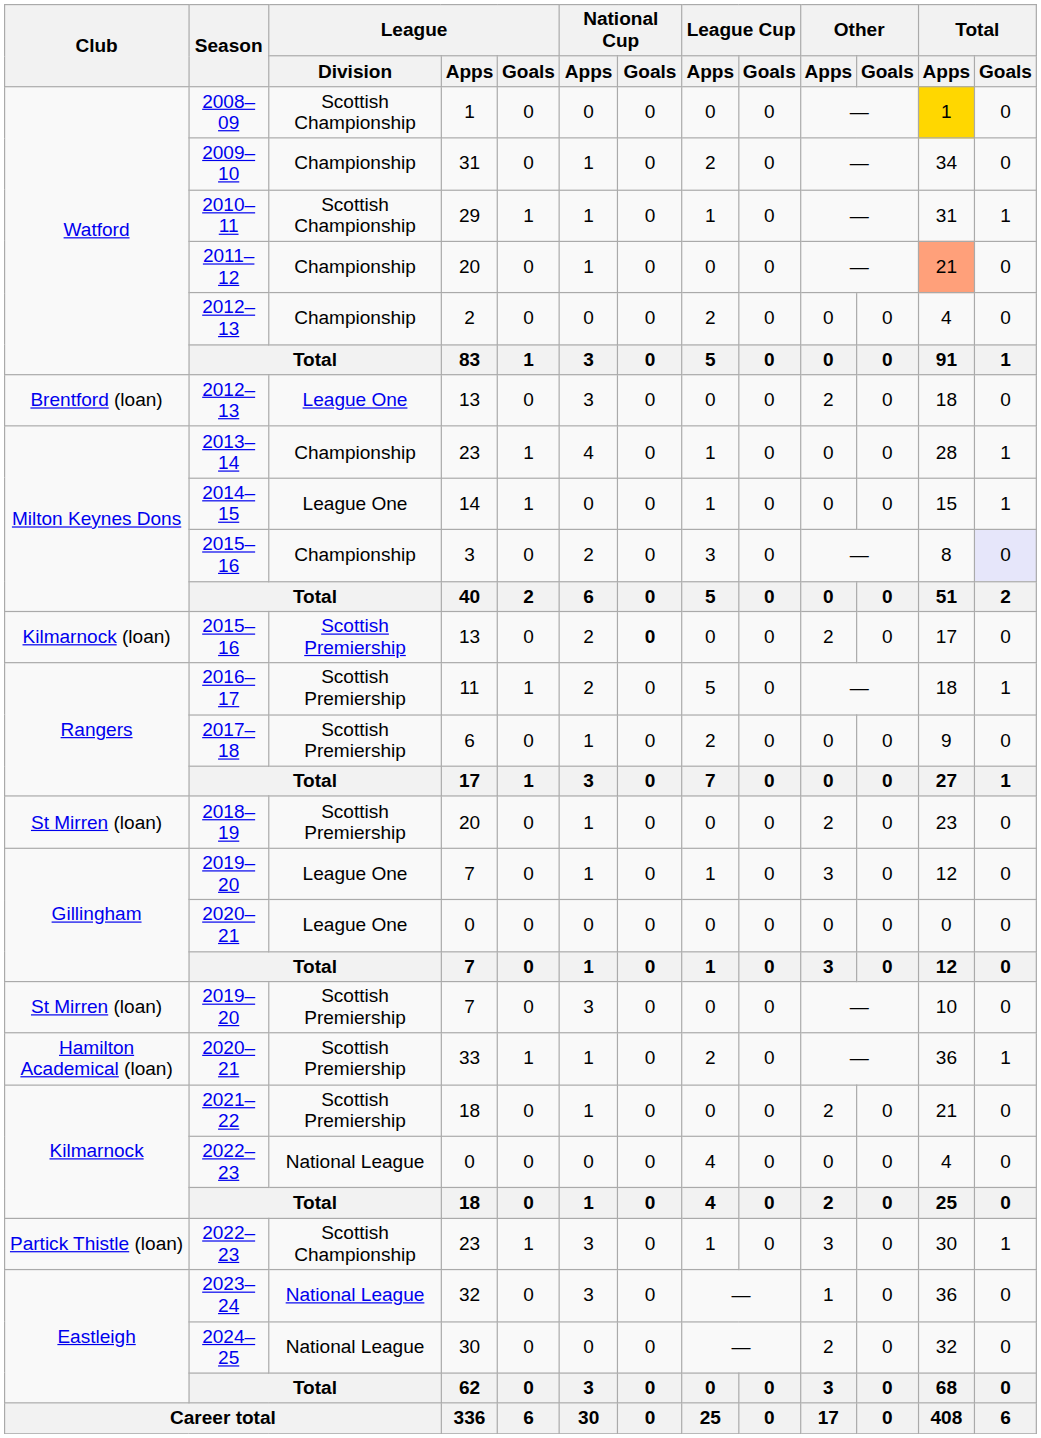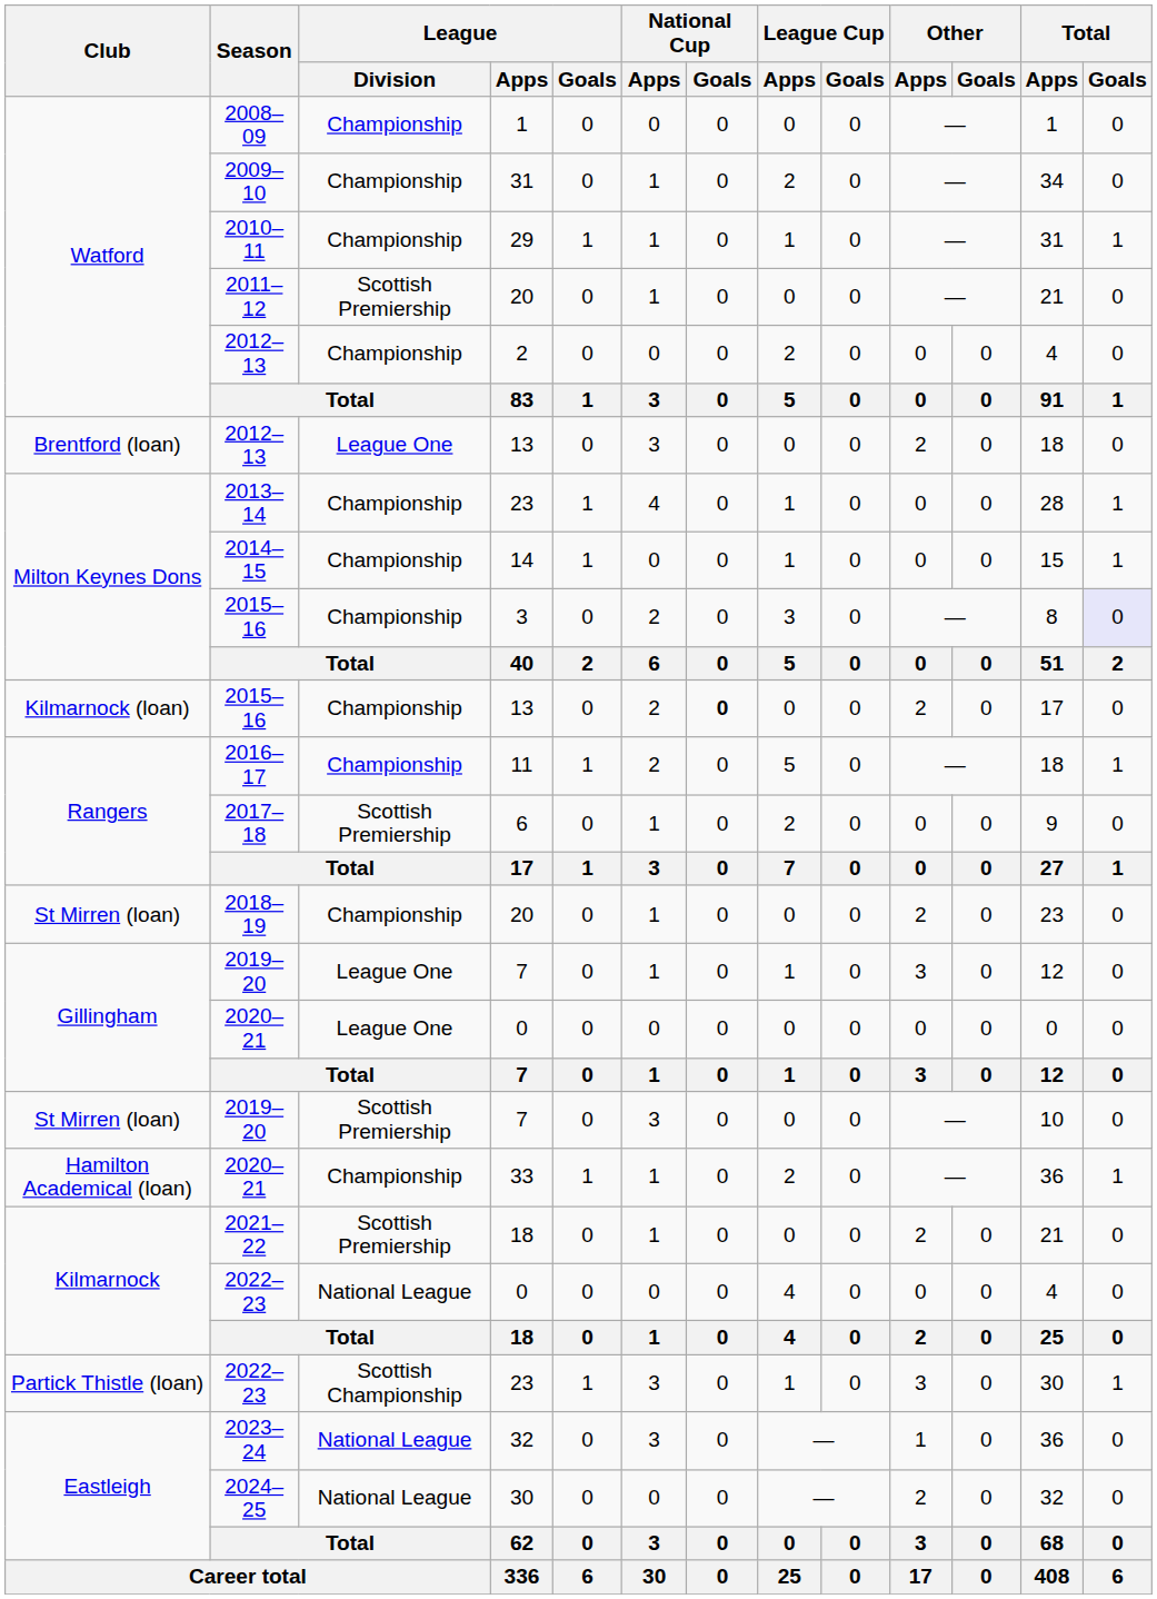 <table class="wikitable" style="text-align:center;">
 <tr>
 <th rowspan=2>Club</th>
 <th rowspan=2>Season</th>
 <th colspan=3>League</th>
 <th colspan=2>National Cup</th>
 <th colspan=2>League Cup</th>
 <th colspan=2>Other</th>
 <th colspan=2>Total</th>
 </tr>
 <tr>
 <th>Division</th>
 <th>Apps</th>
 <th>Goals</th>
 <th>Apps</th>
 <th>Goals</th>
 <th>Apps</th>
 <th>Goals</th>
 <th>Apps</th>
 <th>Goals</th>
 <th>Apps</th>
 <th>Goals</th>
 </tr>
 <tr>
 <td rowspan=6><a href='#'>Watford</a></td>
 <td><a href='#'>2008–09</a></td>
-<td>Scottish Championship</td>
+<td><a href='#'>Championship</a></td>
 <td>1</td>
 <td>0</td>
 <td>0</td>
 <td>0</td>
 <td>0</td>
 <td>0</td>
 <td colspan="2">—</td>
-<td style="background: gold;">1</td>
+<td>1</td>
 <td>0</td>
 </tr>
 <tr>
 <td><a href='#'>2009–10</a></td>
 <td>Championship</td>
 <td>31</td>
 <td>0</td>
 <td>1</td>
 <td>0</td>
 <td>2</td>
 <td>0</td>
 <td colspan="2">—</td>
 <td>34</td>
 <td>0</td>
 </tr>
 <tr>
 <td><a href='#'>2010–11</a></td>
-<td>Scottish Championship</td>
+<td>Championship</td>
 <td>29</td>
 <td>1</td>
 <td>1</td>
 <td>0</td>
 <td>1</td>
 <td>0</td>
 <td colspan="2">—</td>
 <td>31</td>
 <td>1</td>
 </tr>
 <tr>
 <td><a href='#'>2011–12</a></td>
-<td>Championship</td>
+<td>Scottish Premiership</td>
 <td>20</td>
 <td>0</td>
 <td>1</td>
 <td>0</td>
 <td>0</td>
 <td>0</td>
 <td colspan="2">—</td>
-<td style="background: lightsalmon;">21</td>
+<td>21</td>
 <td>0</td>
 </tr>
 <tr>
 <td><a href='#'>2012–13</a></td>
 <td>Championship</td>
 <td>2</td>
 <td>0</td>
 <td>0</td>
 <td>0</td>
 <td>2</td>
 <td>0</td>
 <td>0</td>
 <td>0</td>
 <td>4</td>
 <td>0</td>
 </tr>
 <tr>
 <th colspan=2>Total</th>
 <th>83</th>
 <th>1</th>
 <th>3</th>
 <th>0</th>
 <th>5</th>
 <th>0</th>
 <th>0</th>
 <th>0</th>
 <th>91</th>
 <th>1</th>
 </tr>
 <tr>
 <td><a href='#'>Brentford</a> (loan)</td>
 <td><a href='#'>2012–13</a></td>
 <td><a href='#'>League One</a></td>
 <td>13</td>
 <td>0</td>
 <td>3</td>
 <td>0</td>
 <td>0</td>
 <td>0</td>
 <td>2</td>
 <td>0</td>
 <td>18</td>
 <td>0</td>
 </tr>
 <tr>
 <td rowspan=4><a href='#'>Milton Keynes Dons</a></td>
 <td><a href='#'>2013–14</a></td>
 <td>Championship</td>
 <td>23</td>
 <td>1</td>
 <td>4</td>
 <td>0</td>
 <td>1</td>
 <td>0</td>
 <td>0</td>
 <td>0</td>
 <td>28</td>
 <td>1</td>
 </tr>
 <tr>
 <td><a href='#'>2014–15</a></td>
-<td>League One</td>
+<td>Championship</td>
 <td>14</td>
 <td>1</td>
 <td>0</td>
 <td>0</td>
 <td>1</td>
 <td>0</td>
 <td>0</td>
 <td>0</td>
 <td>15</td>
 <td>1</td>
 </tr>
 <tr>
 <td><a href='#'>2015–16</a></td>
 <td>Championship</td>
 <td>3</td>
 <td>0</td>
 <td>2</td>
 <td>0</td>
 <td>3</td>
 <td>0</td>
 <td colspan="2">—</td>
 <td>8</td>
 <td style="background: lavender;">0</td>
 </tr>
 <tr>
 <th colspan=2>Total</th>
 <th>40</th>
 <th>2</th>
 <th>6</th>
 <th>0</th>
 <th>5</th>
 <th>0</th>
 <th>0</th>
 <th>0</th>
 <th>51</th>
 <th>2</th>
 </tr>
 <tr>
 <td><a href='#'>Kilmarnock</a> (loan)</td>
 <td><a href='#'>2015–16</a></td>
-<td><a href='#'>Scottish Premiership</a></td>
+<td>Championship</td>
 <td>13</td>
 <td>0</td>
 <td>2</td>
 <td><strong>0</strong></td>
 <td>0</td>
 <td>0</td>
 <td>2</td>
 <td>0</td>
 <td>17</td>
 <td>0</td>
 </tr>
 <tr>
 <td rowspan=3><a href='#'>Rangers</a></td>
 <td><a href='#'>2016–17</a></td>
-<td>Scottish Premiership</td>
+<td><a href='#'>Championship</a></td>
 <td>11</td>
 <td>1</td>
 <td>2</td>
 <td>0</td>
 <td>5</td>
 <td>0</td>
 <td colspan="2">—</td>
 <td>18</td>
 <td>1</td>
 </tr>
 <tr>
 <td><a href='#'>2017–18</a></td>
 <td>Scottish Premiership</td>
 <td>6</td>
 <td>0</td>
 <td>1</td>
 <td>0</td>
 <td>2</td>
 <td>0</td>
 <td>0</td>
 <td>0</td>
 <td>9</td>
 <td>0</td>
 </tr>
 <tr>
 <th colspan=2>Total</th>
 <th>17</th>
 <th>1</th>
 <th>3</th>
 <th>0</th>
 <th>7</th>
 <th>0</th>
 <th>0</th>
 <th>0</th>
 <th>27</th>
 <th>1</th>
 </tr>
 <tr>
 <td><a href='#'>St Mirren</a> (loan)</td>
 <td><a href='#'>2018–19</a></td>
-<td>Scottish Premiership</td>
+<td>Championship</td>
 <td>20</td>
 <td>0</td>
 <td>1</td>
 <td>0</td>
 <td>0</td>
 <td>0</td>
 <td>2</td>
 <td>0</td>
 <td>23</td>
 <td>0</td>
 </tr>
 <tr>
 <td rowspan=3><a href='#'>Gillingham</a></td>
 <td><a href='#'>2019–20</a></td>
 <td>League One</td>
 <td>7</td>
 <td>0</td>
 <td>1</td>
 <td>0</td>
 <td>1</td>
 <td>0</td>
 <td>3</td>
 <td>0</td>
 <td>12</td>
 <td>0</td>
 </tr>
 <tr>
 <td><a href='#'>2020–21</a></td>
 <td>League One</td>
 <td>0</td>
 <td>0</td>
 <td>0</td>
 <td>0</td>
 <td>0</td>
 <td>0</td>
 <td>0</td>
 <td>0</td>
 <td>0</td>
 <td>0</td>
 </tr>
 <tr>
 <th colspan=2>Total</th>
 <th>7</th>
 <th>0</th>
 <th>1</th>
 <th>0</th>
 <th>1</th>
 <th>0</th>
 <th>3</th>
 <th>0</th>
 <th>12</th>
 <th>0</th>
 </tr>
 <tr>
 <td><a href='#'>St Mirren</a> (loan)</td>
 <td><a href='#'>2019–20</a></td>
 <td>Scottish Premiership</td>
 <td>7</td>
 <td>0</td>
 <td>3</td>
 <td>0</td>
 <td>0</td>
 <td>0</td>
 <td colspan=2>—</td>
 <td>10</td>
 <td>0</td>
 </tr>
 <tr>
 <td><a href='#'>Hamilton Academical</a> (loan)</td>
 <td><a href='#'>2020–21</a></td>
-<td>Scottish Premiership</td>
+<td>Championship</td>
 <td>33</td>
 <td>1</td>
 <td>1</td>
 <td>0</td>
 <td>2</td>
 <td>0</td>
 <td colspan=2>—</td>
 <td>36</td>
 <td>1</td>
 </tr>
 <tr>
 <td rowspan="3"><a href='#'>Kilmarnock</a></td>
 <td><a href='#'>2021–22</a></td>
 <td>Scottish Premiership</td>
 <td>18</td>
 <td>0</td>
 <td>1</td>
 <td>0</td>
 <td>0</td>
 <td>0</td>
 <td>2</td>
 <td>0</td>
 <td>21</td>
 <td>0</td>
 </tr>
 <tr>
 <td><a href='#'>2022–23</a></td>
 <td>National League</td>
 <td>0</td>
 <td>0</td>
 <td>0</td>
 <td>0</td>
 <td>4</td>
 <td>0</td>
 <td>0</td>
 <td>0</td>
 <td>4</td>
 <td>0</td>
 </tr>
 <tr>
 <th colspan="2">Total</th>
 <th>18</th>
 <th>0</th>
 <th>1</th>
 <th>0</th>
 <th>4</th>
 <th>0</th>
 <th>2</th>
 <th>0</th>
 <th>25</th>
 <th>0</th>
 </tr>
 <tr>
 <td><a href='#'>Partick Thistle</a> (loan)</td>
 <td><a href='#'>2022–23</a></td>
 <td>Scottish Championship</td>
 <td>23</td>
 <td>1</td>
 <td>3</td>
 <td>0</td>
 <td>1</td>
 <td>0</td>
 <td>3</td>
 <td>0</td>
 <td>30</td>
 <td>1</td>
 </tr>
 <tr>
 <td rowspan="3"><a href='#'>Eastleigh</a></td>
 <td><a href='#'>2023–24</a></td>
 <td><a href='#'>National League</a></td>
 <td>32</td>
 <td>0</td>
 <td>3</td>
 <td>0</td>
 <td colspan="2">—</td>
 <td>1</td>
 <td>0</td>
 <td>36</td>
 <td>0</td>
 </tr>
 <tr>
 <td><a href='#'>2024–25</a></td>
 <td>National League</td>
 <td>30</td>
 <td>0</td>
 <td>0</td>
 <td>0</td>
 <td colspan="2">—</td>
 <td>2</td>
 <td>0</td>
 <td>32</td>
 <td>0</td>
 </tr>
 <tr>
 <th colspan="2">Total</th>
 <th>62</th>
 <th>0</th>
 <th>3</th>
 <th>0</th>
 <th>0</th>
 <th>0</th>
 <th>3</th>
 <th>0</th>
 <th>68</th>
 <th>0</th>
 </tr>
 <tr>
 <th colspan=3>Career total</th>
 <th>336</th>
 <th>6</th>
 <th>30</th>
 <th>0</th>
 <th>25</th>
 <th>0</th>
 <th>17</th>
 <th>0</th>
 <th>408</th>
 <th>6</th>
 </tr>
 </table>
